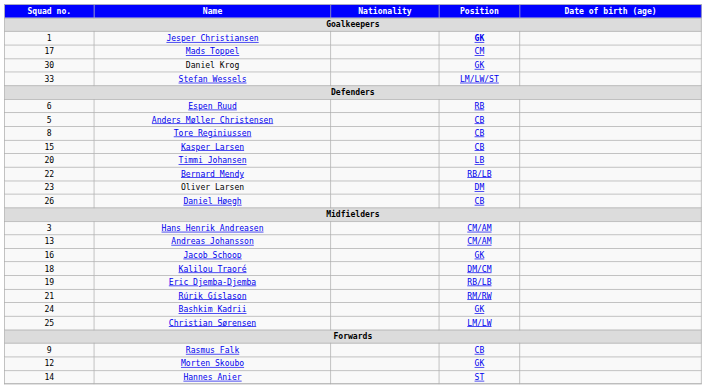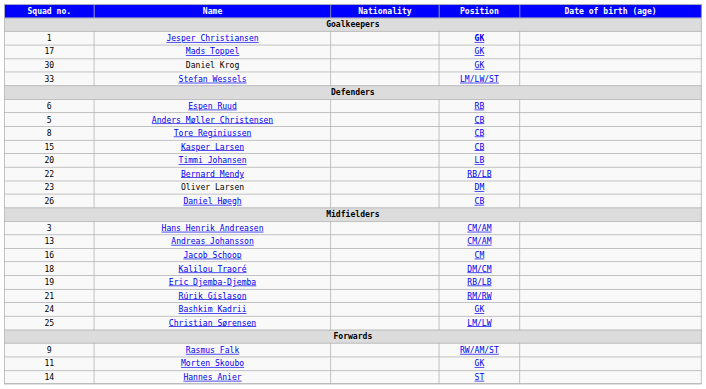 <table class="wikitable" style="text-align:center; font-size:90%; width:80%">
 <tr>
 <th style="background:#0000ff; color:white; text-align:center">Squad no.</th>
 <th style="background:#0000ff; color:white; text-align:center">Name</th>
 <th style="background:#0000ff; color:white; text-align:center">Nationality</th>
 <th style="background:#0000ff; color:white; text-align:center">Position</th>
 <th style="background:#0000ff; color:white; text-align:center">Date of birth (age)</th>
 </tr>
 <tr>
 <th colspan="6" style="background:#dcdcdc; text-align:center">Goalkeepers</th>
 </tr>
 <tr>
 <td>1</td>
 <td><a href='#'>Jesper Christiansen</a></td>
 <td></td>
 <td><strong><a href='#'>GK</a></strong></td>
 <td></td>
 </tr>
 <tr>
 <td>17</td>
 <td><a href='#'>Mads Toppel</a></td>
 <td></td>
-<td><a href='#'>CM</a></td>
+<td><a href='#'>GK</a></td>
 <td></td>
 </tr>
 <tr>
 <td>30</td>
 <td>Daniel Krog</td>
 <td></td>
 <td><a href='#'>GK</a></td>
 <td></td>
 </tr>
 <tr>
 <td>33</td>
 <td><a href='#'>Stefan Wessels</a></td>
 <td></td>
 <td><a href='#'>LM/LW/ST</a></td>
 <td></td>
 </tr>
 <tr>
 <th colspan="6" style="background:#dcdcdc; text-align:center">Defenders</th>
 </tr>
 <tr>
 <td>6</td>
 <td><a href='#'>Espen Ruud</a></td>
 <td></td>
 <td><a href='#'>RB</a></td>
 <td></td>
 </tr>
 <tr>
 <td>5</td>
 <td><a href='#'>Anders Møller Christensen</a></td>
 <td></td>
 <td><a href='#'>CB</a></td>
 <td></td>
 </tr>
 <tr>
 <td>8</td>
 <td><a href='#'>Tore Reginiussen</a></td>
 <td></td>
 <td><a href='#'>CB</a></td>
 <td></td>
 </tr>
 <tr>
 <td>15</td>
 <td><a href='#'>Kasper Larsen</a></td>
 <td></td>
 <td><a href='#'>CB</a></td>
 <td></td>
 </tr>
 <tr>
 <td>20</td>
 <td><a href='#'>Timmi Johansen</a></td>
 <td></td>
 <td><a href='#'>LB</a></td>
 <td></td>
 </tr>
 <tr>
 <td>22</td>
 <td><a href='#'>Bernard Mendy</a></td>
 <td></td>
 <td><a href='#'>RB/LB</a></td>
 <td></td>
 </tr>
 <tr>
 <td>23</td>
 <td>Oliver Larsen</td>
 <td></td>
 <td><a href='#'>DM</a></td>
 <td></td>
 </tr>
 <tr>
 <td>26</td>
 <td><a href='#'>Daniel Høegh</a></td>
 <td></td>
 <td><a href='#'>CB</a></td>
 <td></td>
 </tr>
 <tr>
 <th colspan="6" style="background:#dcdcdc; text-align:center">Midfielders</th>
 </tr>
 <tr>
 <td>3</td>
 <td><a href='#'>Hans Henrik Andreasen</a></td>
 <td></td>
 <td><a href='#'>CM/AM</a></td>
 <td></td>
 </tr>
 <tr>
 <td>13</td>
 <td><a href='#'>Andreas Johansson</a></td>
 <td></td>
 <td><a href='#'>CM/AM</a></td>
 <td></td>
 </tr>
 <tr>
 <td>16</td>
 <td><a href='#'>Jacob Schoop</a></td>
 <td></td>
-<td><a href='#'>GK</a></td>
+<td><a href='#'>CM</a></td>
 <td></td>
 </tr>
 <tr>
 <td>18</td>
 <td><a href='#'>Kalilou Traoré</a></td>
 <td></td>
 <td><a href='#'>DM/CM</a></td>
 <td></td>
 </tr>
 <tr>
 <td>19</td>
 <td><a href='#'>Eric Djemba-Djemba</a></td>
 <td></td>
 <td><a href='#'>RB/LB</a></td>
 <td></td>
 </tr>
 <tr>
 <td>21</td>
 <td><a href='#'>Rúrik Gíslason</a></td>
 <td></td>
 <td><a href='#'>RM/RW</a></td>
 <td></td>
 </tr>
 <tr>
 <td>24</td>
 <td><a href='#'>Bashkim Kadrii</a></td>
 <td></td>
 <td><a href='#'>GK</a></td>
 <td></td>
 </tr>
 <tr>
 <td>25</td>
 <td><a href='#'>Christian Sørensen</a></td>
 <td></td>
 <td><a href='#'>LM/LW</a></td>
 <td></td>
 </tr>
 <tr>
 <th colspan="6" style="background:#dcdcdc; text-align:center">Forwards</th>
 </tr>
 <tr>
 <td>9</td>
 <td><a href='#'>Rasmus Falk</a></td>
 <td></td>
-<td><a href='#'>CB</a></td>
+<td><a href='#'>RW/AM/ST</a></td>
 <td></td>
 </tr>
 <tr>
-<td>12</td>
+<td>11</td>
 <td><a href='#'>Morten Skoubo</a></td>
 <td></td>
 <td><a href='#'>GK</a></td>
 <td></td>
 </tr>
 <tr>
 <td>14</td>
 <td><a href='#'>Hannes Anier</a></td>
 <td></td>
 <td><a href='#'>ST</a></td>
 <td></td>
 </tr>
 <tr>
 </tr>
 </table>
